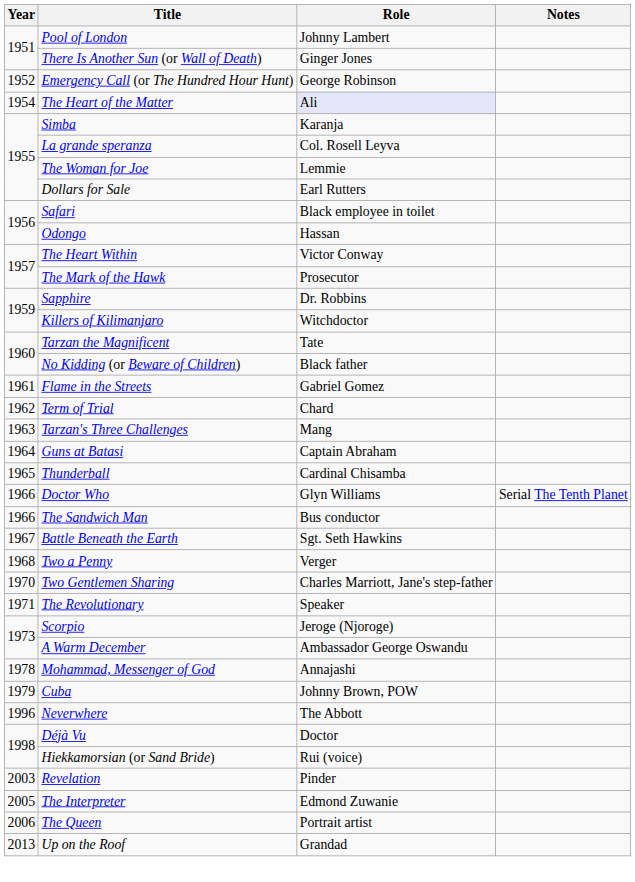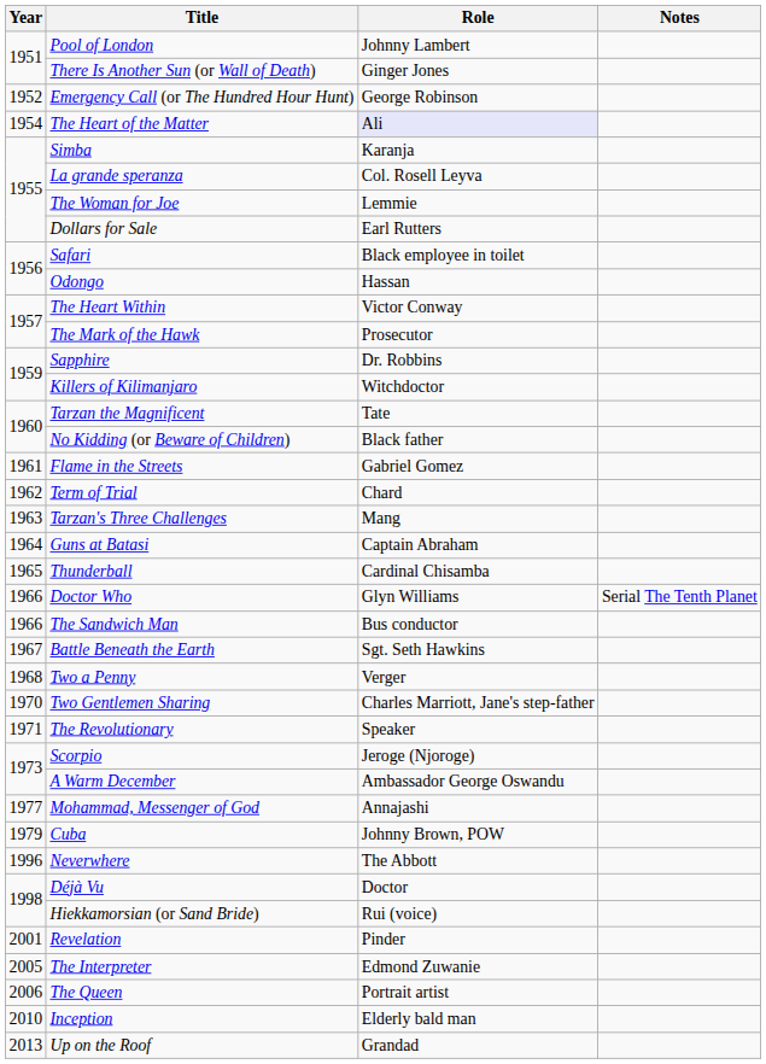 <table class="wikitable sortable">
 <tr>
 <th>Year</th>
 <th>Title</th>
 <th>Role</th>
 <th class = "unsortable">Notes</th>
 </tr>
 <tr>
 <td rowspan=2>1951</td>
 <td><em><a href='#'>Pool of London</a></em></td>
 <td>Johnny Lambert</td>
 <td></td>
 </tr>
 <tr>
 <td><em><a href='#'>There Is Another Sun</a></em> (or <em><a href='#'>Wall of Death</a></em>)</td>
 <td>Ginger Jones</td>
 <td></td>
 </tr>
 <tr>
 <td>1952</td>
 <td><em><a href='#'>Emergency Call</a></em> (or <em>The Hundred Hour Hunt</em>)</td>
 <td>George Robinson</td>
 <td></td>
 </tr>
 <tr>
 <td>1954</td>
 <td><em><a href='#'>The Heart of the Matter</a></em></td>
 <td style="background: lavender;">Ali</td>
 <td></td>
 </tr>
 <tr>
 <td rowspan=4>1955</td>
 <td><em><a href='#'>Simba</a></em></td>
 <td>Karanja</td>
 <td></td>
 </tr>
 <tr>
 <td><em><a href='#'>La grande speranza</a></em></td>
 <td>Col. Rosell Leyva</td>
 <td></td>
 </tr>
 <tr>
 <td><em><a href='#'>The Woman for Joe</a></em></td>
 <td>Lemmie</td>
 <td></td>
 </tr>
 <tr>
 <td><em>Dollars for Sale</em></td>
 <td>Earl Rutters</td>
 <td></td>
 </tr>
 <tr>
 <td rowspan=2>1956</td>
 <td><em><a href='#'>Safari</a></em></td>
 <td>Black employee in toilet</td>
 <td></td>
 </tr>
 <tr>
 <td><em><a href='#'>Odongo</a></em></td>
 <td>Hassan</td>
 <td></td>
 </tr>
 <tr>
 <td rowspan=2>1957</td>
 <td><em><a href='#'>The Heart Within</a></em></td>
 <td>Victor Conway</td>
 <td></td>
 </tr>
 <tr>
 <td><em><a href='#'>The Mark of the Hawk</a></em></td>
 <td>Prosecutor</td>
 <td></td>
 </tr>
 <tr>
 <td rowspan=2>1959</td>
 <td><em><a href='#'>Sapphire</a></em></td>
 <td>Dr. Robbins</td>
 <td></td>
 </tr>
 <tr>
 <td><em><a href='#'>Killers of Kilimanjaro</a></em></td>
 <td>Witchdoctor</td>
 <td></td>
 </tr>
 <tr>
 <td rowspan=2>1960</td>
 <td><em><a href='#'>Tarzan the Magnificent</a></em></td>
 <td>Tate</td>
 <td></td>
 </tr>
 <tr>
 <td><em><a href='#'>No Kidding</a></em> (or <em><a href='#'>Beware of Children</a></em>)</td>
 <td>Black father</td>
 <td></td>
 </tr>
 <tr>
 <td>1961</td>
 <td><em><a href='#'>Flame in the Streets</a></em></td>
 <td>Gabriel Gomez</td>
 <td></td>
 </tr>
 <tr>
 <td>1962</td>
 <td><em><a href='#'>Term of Trial</a></em></td>
 <td>Chard</td>
 <td></td>
 </tr>
 <tr>
 <td>1963</td>
 <td><em><a href='#'>Tarzan's Three Challenges</a></em></td>
 <td>Mang</td>
 <td></td>
 </tr>
 <tr>
 <td>1964</td>
 <td><em><a href='#'>Guns at Batasi</a></em></td>
 <td>Captain Abraham</td>
 <td></td>
 </tr>
 <tr>
 <td>1965</td>
 <td><em><a href='#'>Thunderball</a></em></td>
 <td>Cardinal Chisamba</td>
 <td></td>
 </tr>
 <tr>
 <td>1966</td>
 <td><em><a href='#'>Doctor Who</a></em></td>
 <td>Glyn Williams</td>
 <td>Serial <a href='#'>The Tenth Planet</a></td>
 </tr>
 <tr>
 <td>1966</td>
 <td><em><a href='#'>The Sandwich Man</a></em></td>
 <td>Bus conductor</td>
 <td></td>
 </tr>
 <tr>
 <td>1967</td>
 <td><em><a href='#'>Battle Beneath the Earth</a></em></td>
 <td>Sgt. Seth Hawkins</td>
 <td></td>
 </tr>
 <tr>
 <td>1968</td>
 <td><em><a href='#'>Two a Penny</a></em></td>
 <td>Verger</td>
 <td></td>
 </tr>
 <tr>
 <td>1970</td>
 <td><em><a href='#'>Two Gentlemen Sharing</a></em></td>
 <td>Charles Marriott, Jane's step-father</td>
 <td></td>
 </tr>
 <tr>
 <td>1971</td>
 <td><em><a href='#'>The Revolutionary</a></em></td>
 <td>Speaker</td>
 <td></td>
 </tr>
 <tr>
 <td rowspan=2>1973</td>
 <td><em><a href='#'>Scorpio</a></em></td>
 <td>Jeroge (Njoroge)</td>
 <td></td>
 </tr>
 <tr>
 <td><em><a href='#'>A Warm December</a></em></td>
 <td>Ambassador George Oswandu</td>
 <td></td>
 </tr>
 <tr>
-<td>1978</td>
+<td>1977</td>
 <td><em><a href='#'>Mohammad, Messenger of God</a></em></td>
 <td>Annajashi</td>
 <td></td>
 </tr>
 <tr>
 <td>1979</td>
 <td><em><a href='#'>Cuba</a></em></td>
 <td>Johnny Brown, POW</td>
 <td></td>
 </tr>
 <tr>
 <td>1996</td>
 <td><em><a href='#'>Neverwhere</a></em></td>
 <td>The Abbott</td>
 <td></td>
 </tr>
 <tr>
 <td rowspan=2>1998</td>
 <td><em><a href='#'>Déjà Vu</a></em></td>
 <td>Doctor</td>
 <td></td>
 </tr>
 <tr>
 <td><em>Hiekkamorsian</em> (or <em>Sand Bride</em>)</td>
 <td>Rui (voice)</td>
 <td></td>
 </tr>
 <tr>
-<td>2003</td>
+<td>2001</td>
 <td><em><a href='#'>Revelation</a></em></td>
 <td>Pinder</td>
 <td></td>
 </tr>
 <tr>
 <td>2005</td>
 <td><em><a href='#'>The Interpreter</a></em></td>
 <td>Edmond Zuwanie</td>
 <td></td>
 </tr>
 <tr>
 <td>2006</td>
 <td><em><a href='#'>The Queen</a></em></td>
 <td>Portrait artist</td>
 <td></td>
 </tr>
 <tr>
+<td>2010</td>
+<td><em><a href='#'>Inception</a></em></td>
+<td>Elderly bald man</td>
+<td></td>
+</tr>
+<tr>
 <td>2013</td>
 <td><em>Up on the Roof</em></td>
 <td>Grandad</td>
 <td></td>
 </tr>
 </table>
